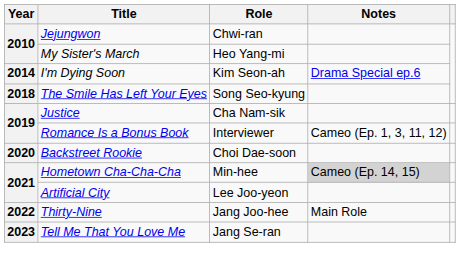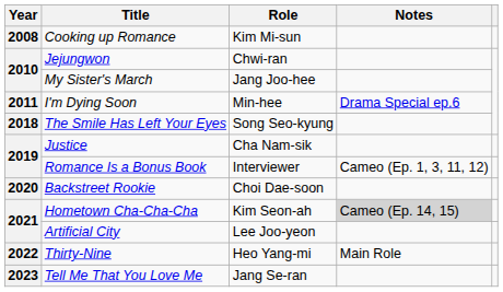 <table class="wikitable plainrowheaders sortable">
 <tr>
 <th scope="col">Year</th>
 <th scope="col">Title</th>
 <th scope="col">Role</th>
 <th scope="col" class="unsortable">Notes</th>
 <th scope="col" class="unsortable"></th>
+</tr>
+<tr>
+<th scope="row">2008</th>
+<td><em>Cooking up Romance</em></td>
+<td>Kim Mi-sun</td>
+<td></td>
+<td style="text-align:center"></td>
 </tr>
 <tr>
 <th scope="row" rowspan="2">2010</th>
 <td><em><a href='#'>Jejungwon</a></em></td>
 <td>Chwi-ran</td>
 <td></td>
 <td rowspan="4" style="text-align:center"></td>
 </tr>
 <tr>
 <td><em>My Sister's March</em></td>
-<td>Heo Yang-mi</td>
+<td>Jang Joo-hee</td>
 <td style="text-align:center"></td>
 </tr>
 <tr>
-<th scope="row">2014</th>
+<th scope="row">2011</th>
 <td><em>I'm Dying Soon</em></td>
-<td>Kim Seon-ah</td>
+<td>Min-hee</td>
 <td><a href='#'>Drama Special ep.6</a></td>
 </tr>
 <tr>
 <th scope="row">2018</th>
 <td><em><a href='#'>The Smile Has Left Your Eyes</a></em></td>
 <td>Song Seo-kyung</td>
 <td style="text-align:center"></td>
 </tr>
 <tr>
 <th scope="row" rowspan="2">2019</th>
 <td><em><a href='#'>Justice</a></em></td>
 <td>Cha Nam-sik</td>
 <td></td>
 <td style="text-align:center"></td>
 </tr>
 <tr>
 <td><em><a href='#'>Romance Is a Bonus Book</a></em></td>
 <td>Interviewer</td>
 <td>Cameo (Ep. 1, 3, 11, 12)</td>
 <td style="text-align:center"></td>
 </tr>
 <tr>
 <th scope="row">2020</th>
 <td><em><a href='#'>Backstreet Rookie</a></em></td>
 <td>Choi Dae-soon</td>
 <td></td>
 <td style="text-align:center"></td>
 </tr>
 <tr>
 <th scope="row" rowspan="2">2021</th>
 <td><em><a href='#'>Hometown Cha-Cha-Cha</a></em></td>
-<td>Min-hee</td>
+<td>Kim Seon-ah</td>
 <td style="background: lightgrey;">Cameo (Ep. 14, 15)</td>
 <td style="text-align:center"></td>
 </tr>
 <tr>
 <td><em><a href='#'>Artificial City</a></em></td>
 <td>Lee Joo-yeon</td>
 <td></td>
 <td style="text-align:center"></td>
 </tr>
 <tr>
 <th scope="row">2022</th>
 <td><em><a href='#'>Thirty-Nine</a></em></td>
-<td>Jang Joo-hee</td>
+<td>Heo Yang-mi</td>
 <td>Main Role</td>
 <td style="text-align:center"></td>
 </tr>
 <tr>
 <th scope="row">2023</th>
 <td><em><a href='#'>Tell Me That You Love Me</a></em></td>
 <td>Jang Se-ran</td>
 <td></td>
 <td style="text-align:center"></td>
 </tr>
 </table>
